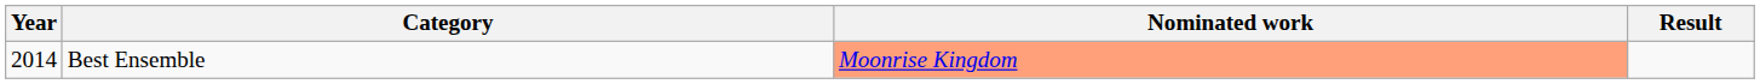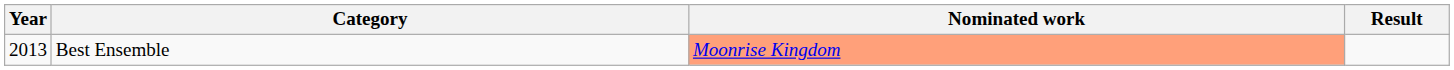 <table class=wikitable>
 <tr>
 <th scope="col" style="width:1em;">Year</th>
 <th scope="col" style="width:33em;">Category</th>
 <th scope="col" style="width:34em;">Nominated work</th>
 <th scope="col" style="width:5em;">Result</th>
 </tr>
 <tr>
-<td>2014</td>
+<td>2013</td>
 <td>Best Ensemble</td>
 <td style="background: lightsalmon;"><em><a href='#'>Moonrise Kingdom</a></em></td>
 <td></td>
 </tr>
 </table>
